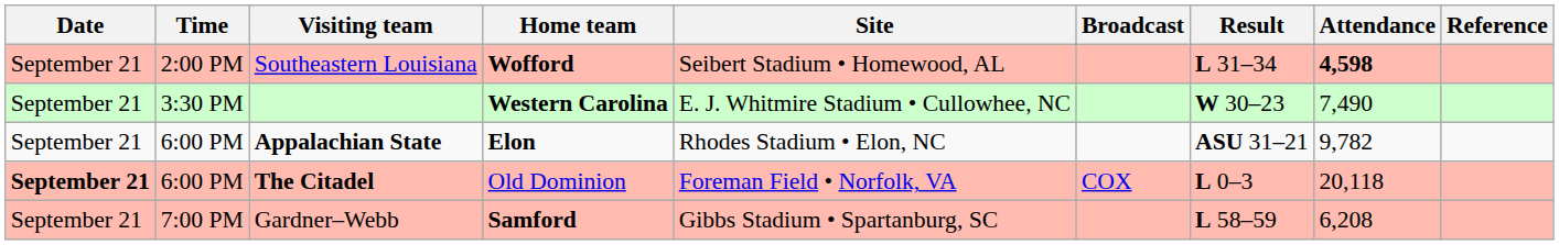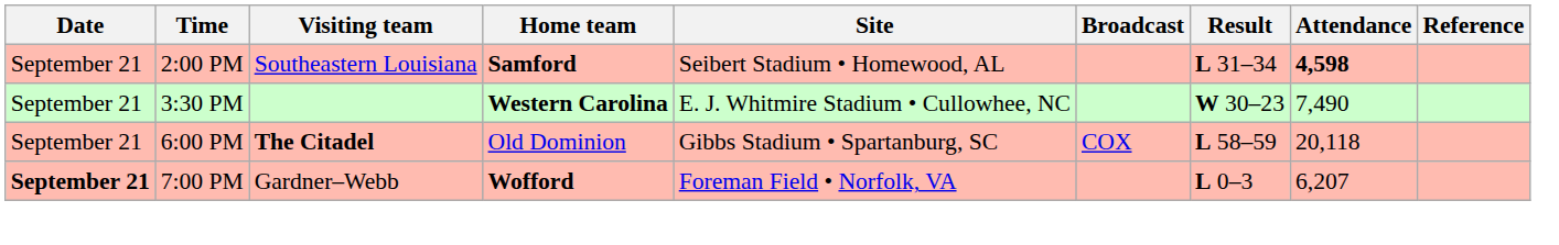 <table class="wikitable" style="font-size:95%;">
 <tr>
 <th>Date</th>
 <th>Time</th>
 <th>Visiting team</th>
 <th>Home team</th>
 <th>Site</th>
 <th>Broadcast</th>
 <th>Result</th>
 <th>Attendance</th>
 <th class="unsortable">Reference</th>
 </tr>
 <tr bgcolor=ffbbb>
 <td>September 21</td>
 <td>2:00 PM</td>
 <td><a href='#'>Southeastern Louisiana</a></td>
-<td><strong>Wofford</strong></td>
+<td><strong>Samford</strong></td>
 <td>Seibert Stadium • Homewood, AL</td>
 <td></td>
 <td><strong>L</strong> 31–34</td>
 <td><strong>4,598</strong></td>
 <td></td>
 </tr>
 <tr bgcolor=ccffcc>
 <td>September 21</td>
 <td>3:30 PM</td>
 <td></td>
 <td><strong>Western Carolina</strong></td>
 <td>E. J. Whitmire Stadium • Cullowhee, NC</td>
 <td></td>
 <td><strong>W</strong> 30–23</td>
 <td>7,490</td>
 <td></td>
 </tr>
-<tr bgcolor=>
+<tr bgcolor=ffbbb>
 <td>September 21</td>
 <td>6:00 PM</td>
-<td><strong>Appalachian State</strong></td>
-<td><strong>Elon</strong></td>
-<td>Rhodes Stadium • Elon, NC</td>
-<td></td>
-<td><strong>ASU</strong> 31–21</td>
-<td>9,782</td>
+<td><strong>The Citadel</strong></td>
+<td><a href='#'>Old Dominion</a></td>
+<td>Gibbs Stadium • Spartanburg, SC</td>
+<td><a href='#'>COX</a></td>
+<td><strong>L</strong> 58–59</td>
+<td>20,118</td>
 <td></td>
 </tr>
 <tr bgcolor=ffbbb>
 <td><strong>September 21</strong></td>
-<td>6:00 PM</td>
-<td><strong>The Citadel</strong></td>
-<td><a href='#'>Old Dominion</a></td>
-<td><a href='#'>Foreman Field</a> • <a href='#'>Norfolk, VA</a></td>
-<td><a href='#'>COX</a></td>
-<td><strong>L</strong> 0–3</td>
-<td>20,118</td>
-<td></td>
-</tr>
-<tr bgcolor=ffbbb>
-<td>September 21</td>
 <td>7:00 PM</td>
 <td>Gardner–Webb</td>
-<td><strong>Samford</strong></td>
-<td>Gibbs Stadium • Spartanburg, SC</td>
+<td><strong>Wofford</strong></td>
+<td><a href='#'>Foreman Field</a> • <a href='#'>Norfolk, VA</a></td>
 <td></td>
-<td><strong>L</strong> 58–59</td>
-<td>6,208</td>
+<td><strong>L</strong> 0–3</td>
+<td>6,207</td>
 <td></td>
 </tr>
 </table>
